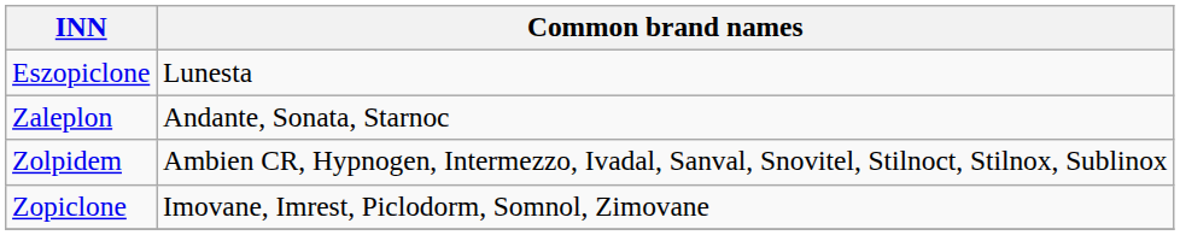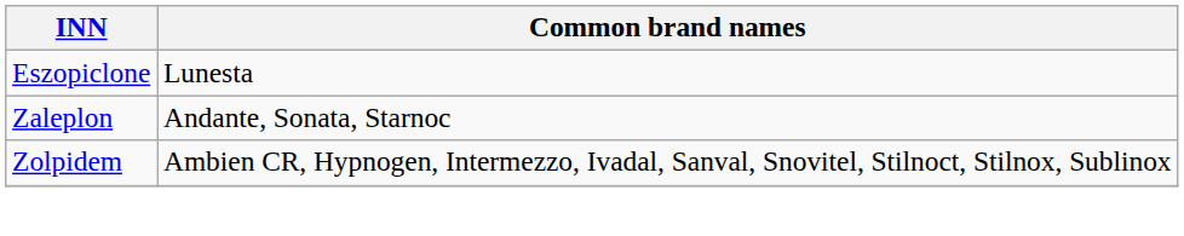 <table class="wikitable">
 <tr>
 <th><a href='#'>INN</a></th>
 <th>Common brand names</th>
 </tr>
 <tr>
 <td><a href='#'>Eszopiclone</a></td>
 <td>Lunesta</td>
 </tr>
 <tr>
 <td><a href='#'>Zaleplon</a></td>
 <td>Andante, Sonata, Starnoc</td>
 </tr>
 <tr>
 <td><a href='#'>Zolpidem</a></td>
 <td>Ambien CR, Hypnogen, Intermezzo, Ivadal, Sanval, Snovitel, Stilnoct, Stilnox, Sublinox</td>
 </tr>
 <tr>
-<td><a href='#'>Zopiclone</a></td>
-<td>Imovane, Imrest, Piclodorm, Somnol, Zimovane</td>
-</tr>
-<tr>
 </tr>
 </table>
